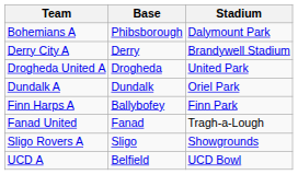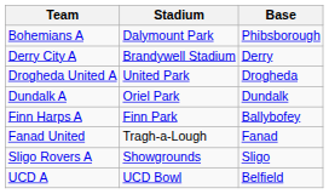 <table class="wikitable sortable">
 <tr>
 <th>Team</th>
+<th>Stadium</th>
 <th>Base</th>
-<th>Stadium</th>
 </tr>
 <tr>
 <td><a href='#'>Bohemians A</a></td>
+<td><a href='#'>Dalymount Park</a></td>
 <td><a href='#'>Phibsborough</a></td>
-<td><a href='#'>Dalymount Park</a></td>
 </tr>
 <tr>
 <td><a href='#'>Derry City A</a></td>
+<td><a href='#'>Brandywell Stadium</a></td>
 <td><a href='#'>Derry</a></td>
-<td><a href='#'>Brandywell Stadium</a></td>
 </tr>
 <tr>
 <td><a href='#'>Drogheda United A</a></td>
+<td><a href='#'>United Park</a></td>
 <td><a href='#'>Drogheda</a></td>
-<td><a href='#'>United Park</a></td>
 </tr>
 <tr>
 <td><a href='#'>Dundalk A</a></td>
+<td><a href='#'>Oriel Park</a></td>
 <td><a href='#'>Dundalk</a></td>
-<td><a href='#'>Oriel Park</a></td>
 </tr>
 <tr>
 <td><a href='#'>Finn Harps A</a></td>
+<td><a href='#'>Finn Park</a></td>
 <td><a href='#'>Ballybofey</a></td>
-<td><a href='#'>Finn Park</a></td>
 </tr>
 <tr>
 <td><a href='#'>Fanad United</a></td>
+<td>Tragh-a-Lough</td>
 <td><a href='#'>Fanad</a></td>
-<td>Tragh-a-Lough</td>
 </tr>
 <tr>
 <td><a href='#'>Sligo Rovers A</a></td>
+<td><a href='#'>Showgrounds</a></td>
 <td><a href='#'>Sligo</a></td>
-<td><a href='#'>Showgrounds</a></td>
 </tr>
 <tr>
 <td><a href='#'>UCD A</a></td>
+<td><a href='#'>UCD Bowl</a></td>
 <td><a href='#'>Belfield</a></td>
-<td><a href='#'>UCD Bowl</a></td>
 </tr>
 </table>
